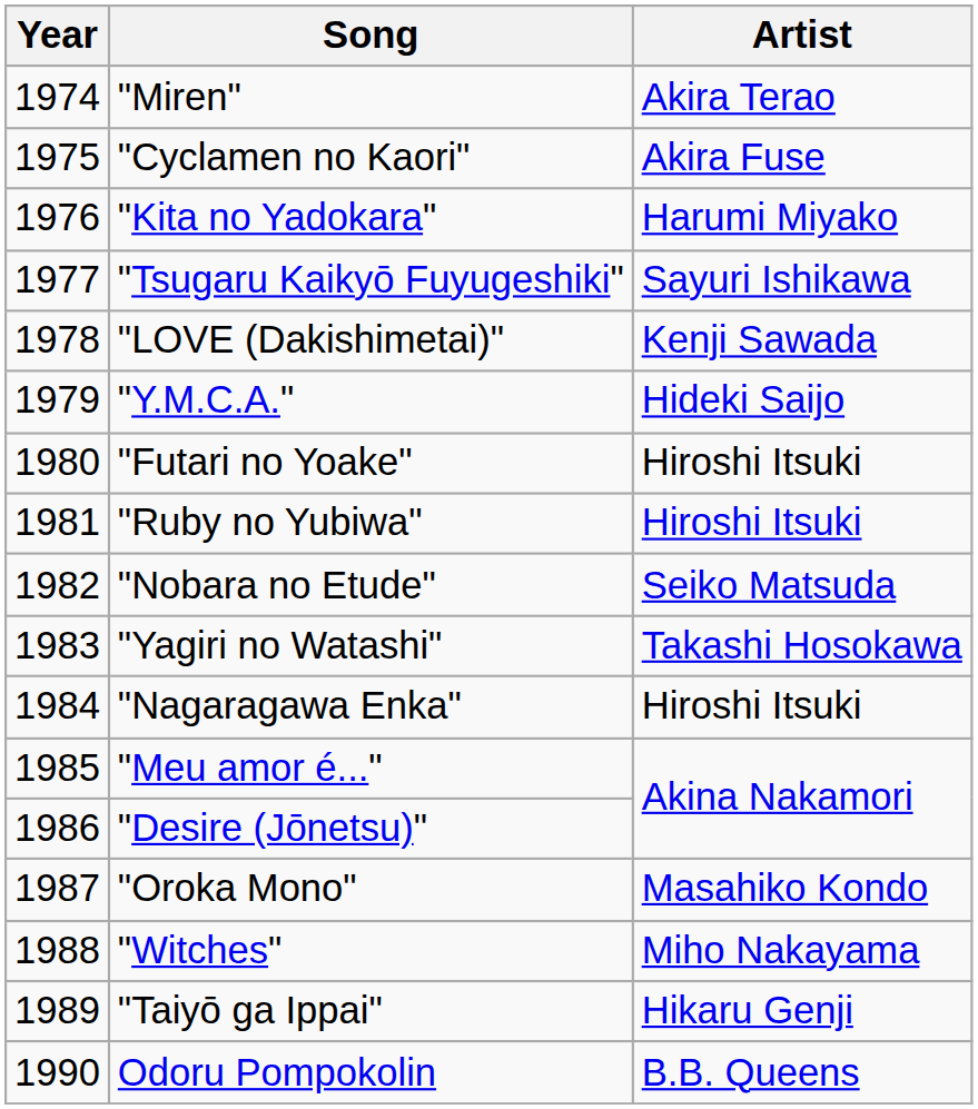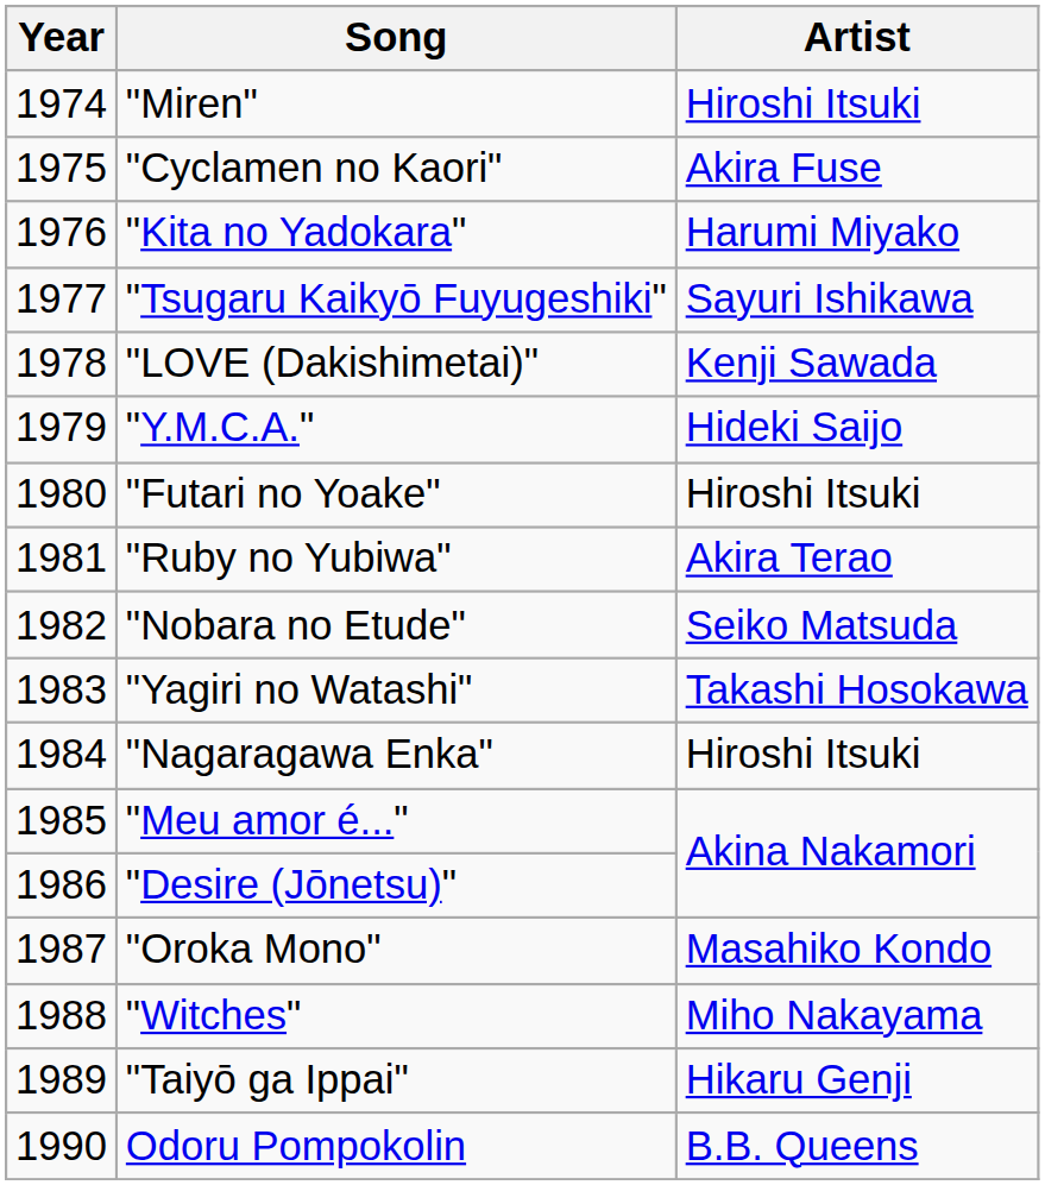 <table class="wikitable">
 <tr>
 <th>Year</th>
 <th>Song</th>
 <th>Artist</th>
 </tr>
 <tr>
 <td>1974</td>
 <td>"Miren"</td>
-<td><a href='#'>Akira Terao</a></td>
+<td><a href='#'>Hiroshi Itsuki</a></td>
 </tr>
 <tr>
 <td>1975</td>
 <td>"Cyclamen no Kaori"</td>
 <td><a href='#'>Akira Fuse</a></td>
 </tr>
 <tr>
 <td>1976</td>
 <td>"<a href='#'>Kita no Yadokara</a>"</td>
 <td><a href='#'>Harumi Miyako</a></td>
 </tr>
 <tr>
 <td>1977</td>
 <td>"<a href='#'>Tsugaru Kaikyō Fuyugeshiki</a>"</td>
 <td><a href='#'>Sayuri Ishikawa</a></td>
 </tr>
 <tr>
 <td>1978</td>
 <td>"LOVE (Dakishimetai)"</td>
 <td><a href='#'>Kenji Sawada</a></td>
 </tr>
 <tr>
 <td>1979</td>
 <td>"<a href='#'>Y.M.C.A.</a>"</td>
 <td><a href='#'>Hideki Saijo</a></td>
 </tr>
 <tr>
 <td>1980</td>
 <td>"Futari no Yoake"</td>
 <td>Hiroshi Itsuki</td>
 </tr>
 <tr>
 <td>1981</td>
 <td>"Ruby no Yubiwa"</td>
-<td><a href='#'>Hiroshi Itsuki</a></td>
+<td><a href='#'>Akira Terao</a></td>
 </tr>
 <tr>
 <td>1982</td>
 <td>"Nobara no Etude"</td>
 <td><a href='#'>Seiko Matsuda</a></td>
 </tr>
 <tr>
 <td>1983</td>
 <td>"Yagiri no Watashi"</td>
 <td><a href='#'>Takashi Hosokawa</a></td>
 </tr>
 <tr>
 <td>1984</td>
 <td>"Nagaragawa Enka"</td>
 <td>Hiroshi Itsuki</td>
 </tr>
 <tr>
 <td>1985</td>
 <td>"<a href='#'>Meu amor é...</a>"</td>
 <td rowspan="2"><a href='#'>Akina Nakamori</a></td>
 </tr>
 <tr>
 <td>1986</td>
 <td>"<a href='#'>Desire (Jōnetsu)</a>"</td>
 </tr>
 <tr>
 <td>1987</td>
 <td>"Oroka Mono"</td>
 <td><a href='#'>Masahiko Kondo</a></td>
 </tr>
 <tr>
 <td>1988</td>
 <td>"<a href='#'>Witches</a>"</td>
 <td><a href='#'>Miho Nakayama</a></td>
 </tr>
 <tr>
 <td>1989</td>
 <td>"Taiyō ga Ippai"</td>
 <td><a href='#'>Hikaru Genji</a></td>
 </tr>
 <tr>
 <td>1990</td>
 <td><a href='#'>Odoru Pompokolin</a></td>
 <td><a href='#'>B.B. Queens</a></td>
 </tr>
 </table>
